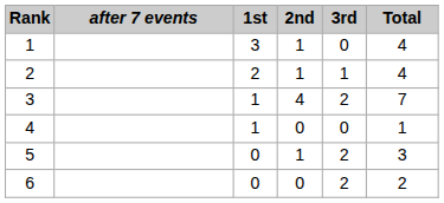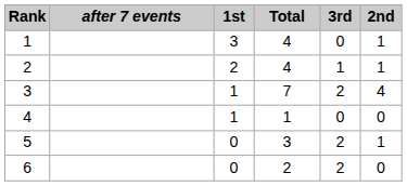 <table class="wikitable plainrowheaders" style="background:#fff; font-size:86%; line-height:16px; border:grey solid 1px; border-collapse:collapse;">
 <tr style="background:#ccc; text-align:center;">
 <th style="background:#ccc;">Rank</th>
 <th style="background:#ccc;" width="140"><em>after 7 events</em></th>
 <th style="background:#ccc;" width="30">1st</th>
+<th style="background:#ccc;" width="52">Total</th>
+<th style="background:#ccc;" width="30">3rd</th>
 <th style="background:#ccc;" width="30">2nd</th>
-<th style="background:#ccc;" width="30">3rd</th>
-<th style="background:#ccc;" width="52">Total</th>
 </tr>
 <tr align=center>
 <td>1</td>
 <td align=left></td>
 <td>3</td>
+<td>4</td>
+<td>0</td>
 <td>1</td>
-<td>0</td>
-<td>4</td>
 </tr>
 <tr align=center>
 <td>2</td>
 <td align=left></td>
 <td>2</td>
+<td>4</td>
 <td>1</td>
 <td>1</td>
-<td>4</td>
 </tr>
 <tr align=center>
 <td>3</td>
 <td align=left></td>
 <td>1</td>
+<td>7</td>
+<td>2</td>
 <td>4</td>
-<td>2</td>
-<td>7</td>
 </tr>
 <tr align=center>
 <td>4</td>
 <td align=left></td>
 <td>1</td>
+<td>1</td>
 <td>0</td>
 <td>0</td>
-<td>1</td>
 </tr>
 <tr align=center>
 <td>5</td>
 <td align=left></td>
 <td>0</td>
+<td>3</td>
+<td>2</td>
 <td>1</td>
-<td>2</td>
-<td>3</td>
 </tr>
 <tr align=center>
 <td>6</td>
 <td align=left></td>
 <td>0</td>
-<td>0</td>
 <td>2</td>
 <td>2</td>
+<td>0</td>
 </tr>
 </table>
